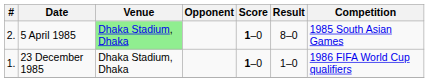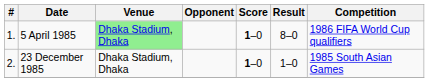 <table class="wikitable" style="font-size:95%">
 <tr>
 <th>#</th>
 <th>Date</th>
 <th>Venue</th>
 <th>Opponent</th>
 <th>Score</th>
 <th>Result</th>
 <th>Competition</th>
 </tr>
 <tr>
-<td>2.</td>
+<td>1.</td>
 <td>5 April 1985</td>
 <td style="background: lightgreen;"><a href='#'>Dhaka Stadium</a>, <a href='#'>Dhaka</a></td>
 <td></td>
 <td style="text-align:center;"><strong>1</strong>–0</td>
 <td style="text-align:center;">8–0</td>
-<td><a href='#'>1985 South Asian Games</a></td>
+<td><a href='#'>1986 FIFA World Cup qualifiers</a></td>
 </tr>
 <tr>
-<td>1.</td>
+<td>2.</td>
 <td>23 December 1985</td>
 <td>Dhaka Stadium, Dhaka</td>
 <td></td>
 <td style="text-align:center;"><strong>1</strong>–0</td>
 <td style="text-align:center;">1–0</td>
-<td><a href='#'>1986 FIFA World Cup qualifiers</a></td>
+<td><a href='#'>1985 South Asian Games</a></td>
 </tr>
 <tr>
 </tr>
 </table>
